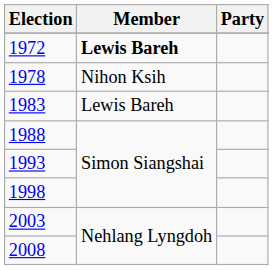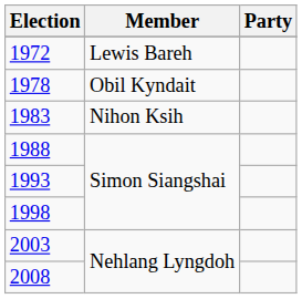 <table class="wikitable sortable">
 <tr>
 <th>Election</th>
 <th>Member</th>
 <th colspan=2>Party</th>
 </tr>
 <tr>
 </tr>
 <tr>
 </tr>
 <tr>
 </tr>
 <tr>
 </tr>
 <tr>
 <td><a href='#'>1972</a></td>
-<td><strong>Lewis Bareh</strong></td>
+<td>Lewis Bareh</td>
 <td></td>
 </tr>
 <tr>
 <td><a href='#'>1978</a></td>
-<td>Nihon Ksih</td>
+<td>Obil Kyndait</td>
 <td></td>
 </tr>
 <tr>
 <td><a href='#'>1983</a></td>
-<td>Lewis Bareh</td>
+<td>Nihon Ksih</td>
 <td></td>
 </tr>
 <tr>
 <td><a href='#'>1988</a></td>
 <td rowspan=3>Simon Siangshai</td>
 <td></td>
 </tr>
 <tr>
 <td><a href='#'>1993</a></td>
 <td></td>
 </tr>
 <tr>
 <td><a href='#'>1998</a></td>
 <td></td>
 </tr>
 <tr>
 <td><a href='#'>2003</a></td>
 <td rowspan=2>Nehlang Lyngdoh</td>
 <td></td>
 </tr>
 <tr>
 <td><a href='#'>2008</a></td>
 </tr>
 </table>
